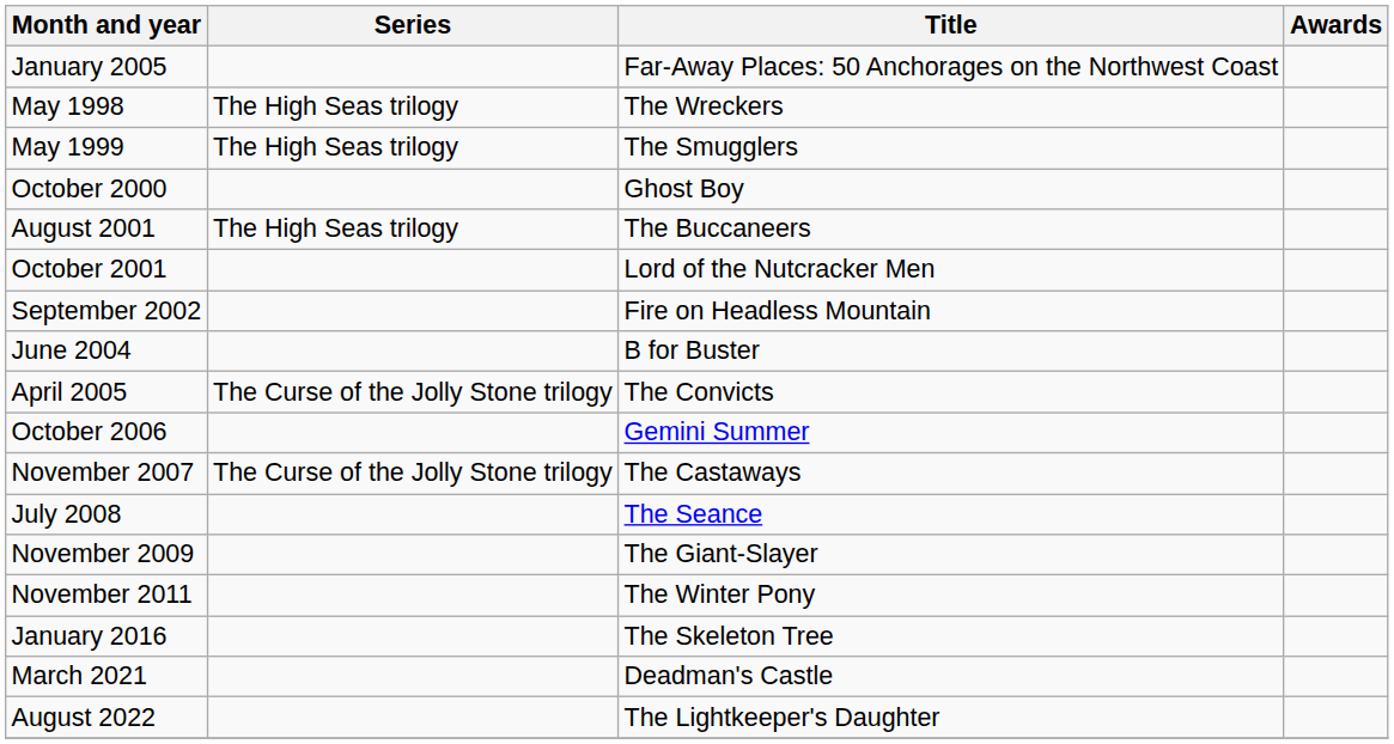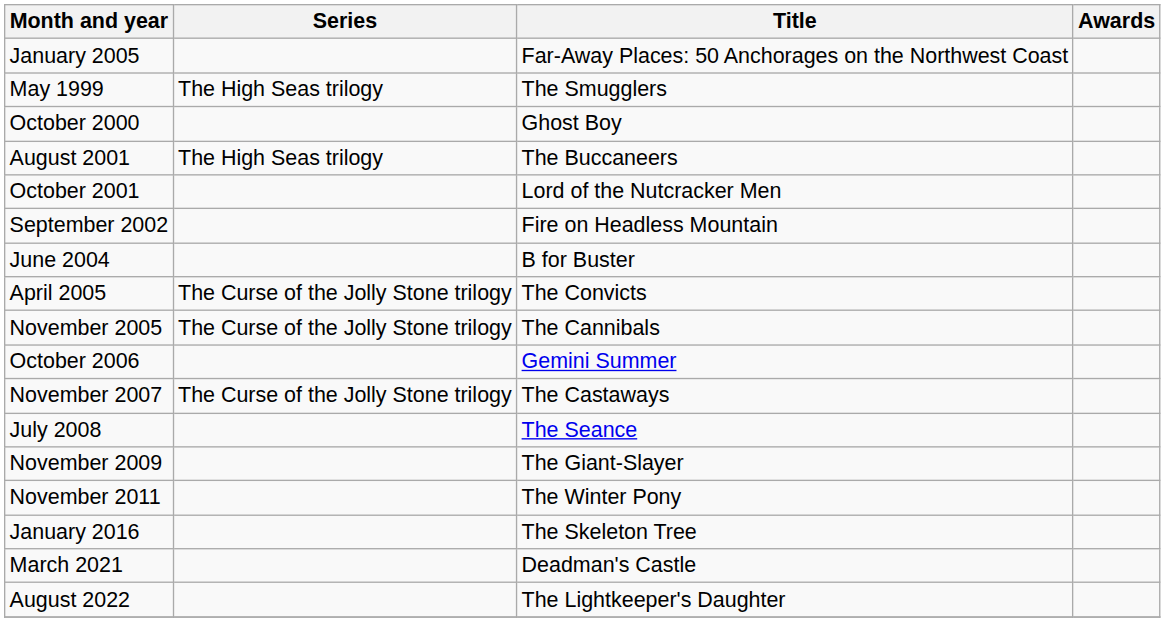 <table class="wikitable sortable">
 <tr>
 <th>Month and year</th>
 <th>Series</th>
 <th>Title</th>
 <th>Awards</th>
 </tr>
 <tr>
 <td>January 2005</td>
 <td></td>
 <td>Far-Away Places: 50 Anchorages on the Northwest Coast</td>
-<td></td>
-</tr>
-<tr>
-<td>May 1998</td>
-<td>The High Seas trilogy</td>
-<td>The Wreckers</td>
 <td></td>
 </tr>
 <tr>
 <td>May 1999</td>
 <td>The High Seas trilogy</td>
 <td>The Smugglers</td>
 <td></td>
 </tr>
 <tr>
 <td>October 2000</td>
 <td></td>
 <td>Ghost Boy</td>
 <td></td>
 </tr>
 <tr>
 <td>August 2001</td>
 <td>The High Seas trilogy</td>
 <td>The Buccaneers</td>
 <td></td>
 </tr>
 <tr>
 <td>October 2001</td>
 <td></td>
 <td>Lord of the Nutcracker Men</td>
 <td></td>
 </tr>
 <tr>
 <td>September 2002</td>
 <td></td>
 <td>Fire on Headless Mountain</td>
 <td></td>
 </tr>
 <tr>
 <td>June 2004</td>
 <td></td>
 <td>B for Buster</td>
 <td></td>
 </tr>
 <tr>
 <td>April 2005</td>
 <td>The Curse of the Jolly Stone trilogy</td>
 <td>The Convicts</td>
+<td></td>
+</tr>
+<tr>
+<td>November 2005</td>
+<td>The Curse of the Jolly Stone trilogy</td>
+<td>The Cannibals</td>
 <td></td>
 </tr>
 <tr>
 <td>October 2006</td>
 <td></td>
 <td><a href='#'>Gemini Summer</a></td>
 <td></td>
 </tr>
 <tr>
 <td>November 2007</td>
 <td>The Curse of the Jolly Stone trilogy</td>
 <td>The Castaways</td>
 <td></td>
 </tr>
 <tr>
 <td>July 2008</td>
 <td></td>
 <td><a href='#'>The Seance</a></td>
 <td></td>
 </tr>
 <tr>
 <td>November 2009</td>
 <td></td>
 <td>The Giant-Slayer</td>
 <td></td>
 </tr>
 <tr>
 <td>November 2011</td>
 <td></td>
 <td>The Winter Pony</td>
 <td></td>
 </tr>
 <tr>
 <td>January 2016</td>
 <td></td>
 <td>The Skeleton Tree</td>
 <td></td>
 </tr>
 <tr>
 <td>March 2021</td>
 <td></td>
 <td>Deadman's Castle</td>
 <td></td>
 </tr>
 <tr>
 <td>August 2022</td>
 <td></td>
 <td>The Lightkeeper's Daughter</td>
 <td></td>
 </tr>
 <tr>
 </tr>
 </table>
